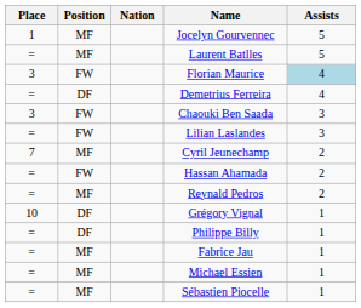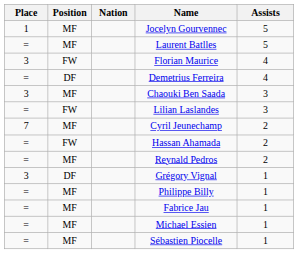 <table class="wikitable" style="font-size: 95%; text-align: center;">
 <tr>
 <th width=60>Place</th>
 <th width=60>Position</th>
 <th width=60>Nation</th>
 <th width=150>Name</th>
 <th width=80>Assists</th>
 </tr>
 <tr>
 <td>1</td>
 <td>MF</td>
 <td></td>
 <td><a href='#'>Jocelyn Gourvennec</a></td>
 <td>5</td>
 </tr>
 <tr>
 <td>=</td>
 <td>MF</td>
 <td></td>
 <td><a href='#'>Laurent Batlles</a></td>
 <td>5</td>
 </tr>
 <tr>
 <td>3</td>
 <td>FW</td>
 <td></td>
 <td><a href='#'>Florian Maurice</a></td>
-<td style="background: lightblue;">4</td>
+<td>4</td>
 </tr>
 <tr>
 <td>=</td>
 <td>DF</td>
 <td></td>
 <td><a href='#'>Demetrius Ferreira</a></td>
 <td>4</td>
 </tr>
 <tr>
 <td>3</td>
-<td>FW</td>
+<td>MF</td>
 <td></td>
 <td><a href='#'>Chaouki Ben Saada</a></td>
 <td>3</td>
 </tr>
 <tr>
 <td>=</td>
 <td>FW</td>
 <td></td>
 <td><a href='#'>Lilian Laslandes</a></td>
 <td>3</td>
 </tr>
 <tr>
 <td>7</td>
 <td>MF</td>
 <td></td>
 <td><a href='#'>Cyril Jeunechamp</a></td>
 <td>2</td>
 </tr>
 <tr>
 <td>=</td>
 <td>FW</td>
 <td></td>
 <td><a href='#'>Hassan Ahamada</a></td>
 <td>2</td>
 </tr>
 <tr>
 <td>=</td>
 <td>MF</td>
 <td></td>
 <td><a href='#'>Reynald Pedros</a></td>
 <td>2</td>
 </tr>
 <tr>
-<td>10</td>
+<td>3</td>
 <td>DF</td>
 <td></td>
 <td><a href='#'>Grégory Vignal</a></td>
 <td>1</td>
 </tr>
 <tr>
 <td>=</td>
-<td>DF</td>
+<td>MF</td>
 <td></td>
 <td><a href='#'>Philippe Billy</a></td>
 <td>1</td>
 </tr>
 <tr>
 <td>=</td>
 <td>MF</td>
 <td></td>
 <td><a href='#'>Fabrice Jau</a></td>
 <td>1</td>
 </tr>
 <tr>
 <td>=</td>
 <td>MF</td>
 <td></td>
 <td><a href='#'>Michael Essien</a></td>
 <td>1</td>
 </tr>
 <tr>
 <td>=</td>
 <td>MF</td>
 <td></td>
 <td><a href='#'>Sébastien Piocelle</a></td>
 <td>1</td>
 </tr>
 </table>
